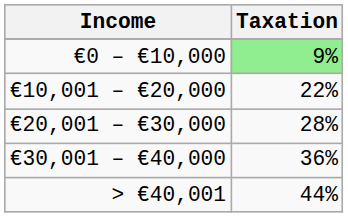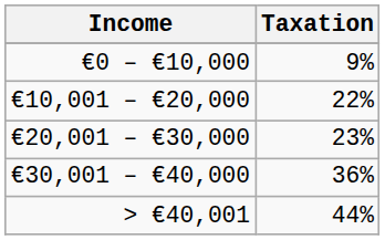 <table class="wikitable">
 <tr>
 <th>Income</th>
 <th>Taxation</th>
 </tr>
 <tr>
 </tr>
 <tr>
 <td align="right">€0 – €10,000</td>
-<td align="right" style="background: lightgreen;">9%</td>
+<td align="right">9%</td>
 </tr>
 <tr>
 <td align="right">€10,001 – €20,000</td>
 <td align="right">22%</td>
 </tr>
 <tr>
 <td align="right">€20,001 – €30,000</td>
-<td align="right">28%</td>
+<td align="right">23%</td>
 </tr>
 <tr>
 <td align="right">€30,001 – €40,000</td>
 <td align="right">36%</td>
 </tr>
 <tr>
 <td align="right">> €40,001</td>
 <td align="right">44%</td>
 </tr>
 </table>
